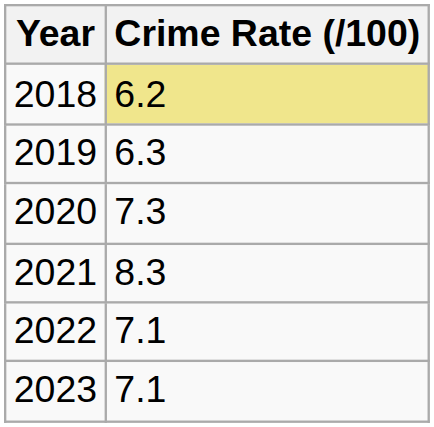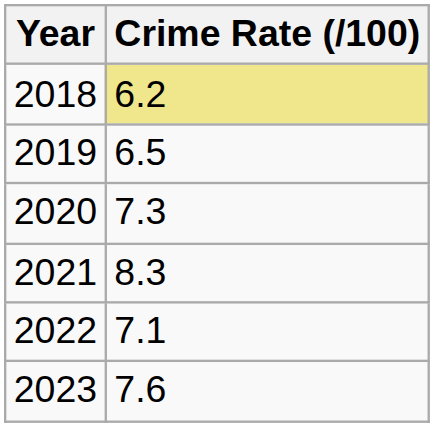 <table class="wikitable">
 <tr>
 <th>Year</th>
 <th>Crime Rate (/100)</th>
 </tr>
 <tr>
 <td>2018</td>
 <td style="background: khaki;">6.2</td>
 </tr>
 <tr>
 <td>2019</td>
-<td>6.3</td>
+<td>6.5</td>
 </tr>
 <tr>
 <td>2020</td>
 <td>7.3</td>
 </tr>
 <tr>
 <td>2021</td>
 <td>8.3</td>
 </tr>
 <tr>
 <td>2022</td>
 <td>7.1</td>
 </tr>
 <tr>
 <td>2023</td>
-<td>7.1</td>
+<td>7.6</td>
 </tr>
 </table>
